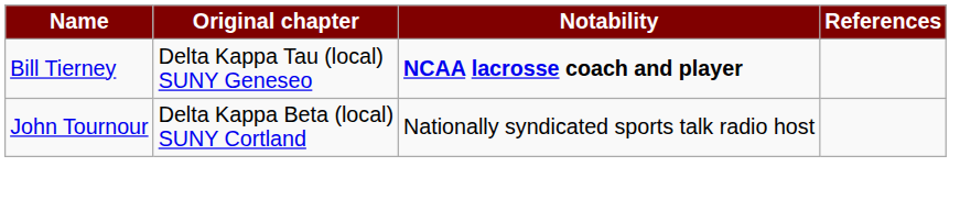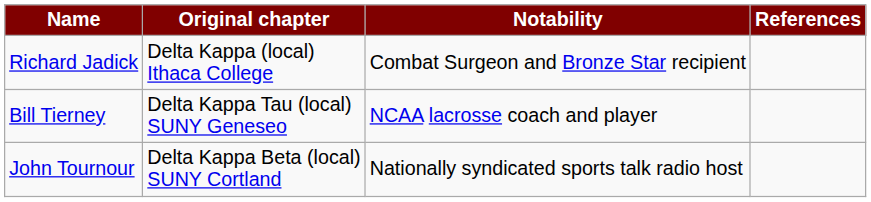 <table class="wikitable sortable">
 <tr>
 <th style="background:maroon; color:white;">Name</th>
 <th style="background:maroon; color:white;">Original chapter</th>
 <th style="background:maroon; color:white;">Notability</th>
 <th style="background:maroon; color:white;">References</th>
 </tr>
 <tr>
+<td><a href='#'>Richard Jadick</a></td>
+<td>Delta Kappa (local)<br><a href='#'>Ithaca College</a></td>
+<td>Combat Surgeon and <a href='#'>Bronze Star</a> recipient</td>
+<td></td>
+</tr>
+<tr>
 <td><a href='#'>Bill Tierney</a></td>
 <td>Delta Kappa Tau (local)<br><a href='#'>SUNY Geneseo</a></td>
-<td><strong><a href='#'>NCAA</a> <a href='#'>lacrosse</a> coach and player</strong></td>
+<td><a href='#'>NCAA</a> <a href='#'>lacrosse</a> coach and player</td>
 <td></td>
 </tr>
 <tr>
 <td><a href='#'>John Tournour</a></td>
 <td>Delta Kappa Beta (local)<br><a href='#'>SUNY Cortland</a></td>
 <td>Nationally syndicated sports talk radio host</td>
 <td></td>
 </tr>
 </table>
